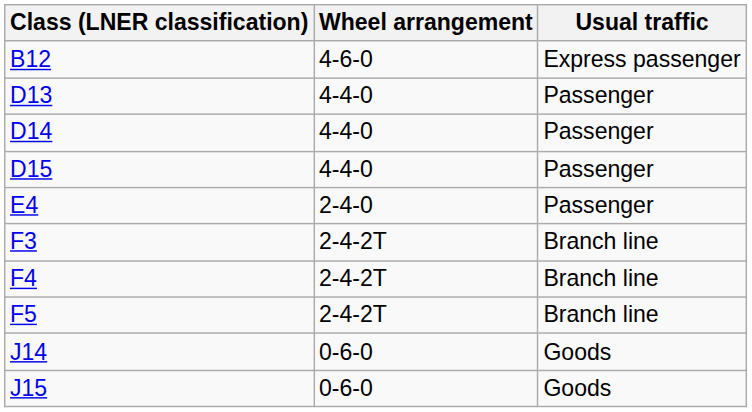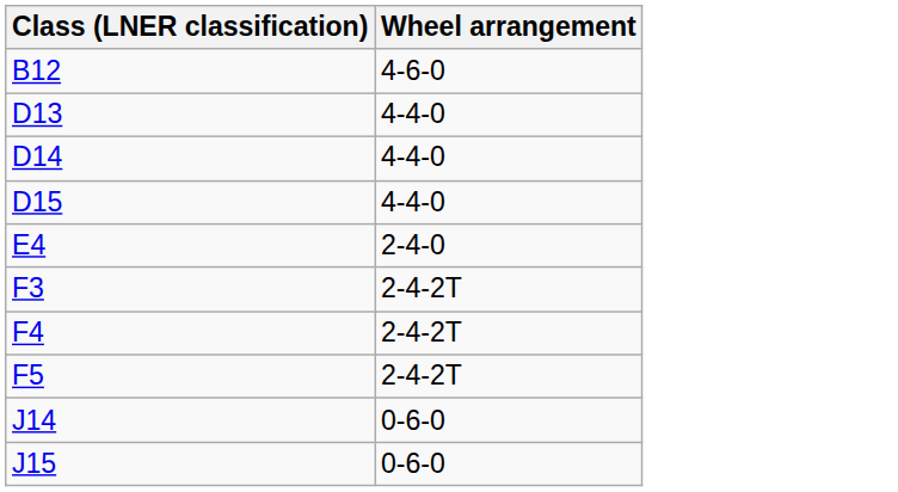 <table class="wikitable sortable">
 <tr>
 <th>Class (LNER classification)</th>
 <th>Wheel arrangement</th>
-<th>Usual traffic</th>
 </tr>
 <tr>
 <td><a href='#'>B12</a></td>
 <td>4-6-0</td>
-<td>Express passenger</td>
 </tr>
 <tr>
 <td><a href='#'>D13</a></td>
 <td>4-4-0</td>
-<td>Passenger</td>
 </tr>
 <tr>
 <td><a href='#'>D14</a></td>
 <td>4-4-0</td>
-<td>Passenger</td>
 </tr>
 <tr>
 <td><a href='#'>D15</a></td>
 <td>4-4-0</td>
-<td>Passenger</td>
 </tr>
 <tr>
 <td><a href='#'>E4</a></td>
 <td>2-4-0</td>
-<td>Passenger</td>
 </tr>
 <tr>
 <td><a href='#'>F3</a></td>
 <td>2-4-2T</td>
-<td>Branch line</td>
 </tr>
 <tr>
 <td><a href='#'>F4</a></td>
 <td>2-4-2T</td>
-<td>Branch line</td>
 </tr>
 <tr>
 <td><a href='#'>F5</a></td>
 <td>2-4-2T</td>
-<td>Branch line</td>
 </tr>
 <tr>
 <td><a href='#'>J14</a></td>
 <td>0-6-0</td>
-<td>Goods</td>
 </tr>
 <tr>
 <td><a href='#'>J15</a></td>
 <td>0-6-0</td>
-<td>Goods</td>
 </tr>
 </table>
